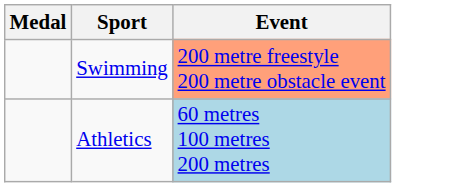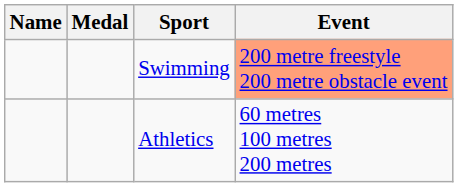 <table class="wikitable sortable" style="font-size:90%">
 <tr>
+<th>Name</th>
 <th>Medal</th>
 <th>Sport</th>
 <th>Event</th>
 </tr>
 <tr>
+<td></td>
 <td><br></td>
 <td><a href='#'>Swimming</a></td>
 <td style="background: lightsalmon;"><a href='#'>200 metre freestyle</a><br><a href='#'>200 metre obstacle event</a></td>
 </tr>
 <tr>
+<td></td>
 <td><br><br></td>
 <td><a href='#'>Athletics</a></td>
-<td style="background: lightblue;"><a href='#'>60 metres</a><br><a href='#'>100 metres</a><br><a href='#'>200 metres</a></td>
+<td><a href='#'>60 metres</a><br><a href='#'>100 metres</a><br><a href='#'>200 metres</a></td>
 </tr>
 </table>
